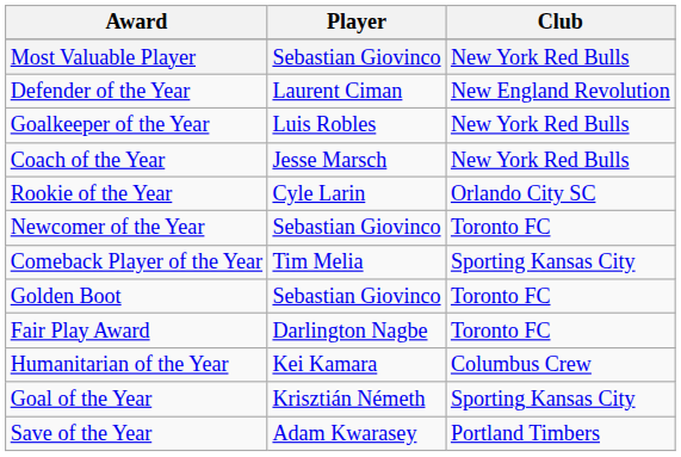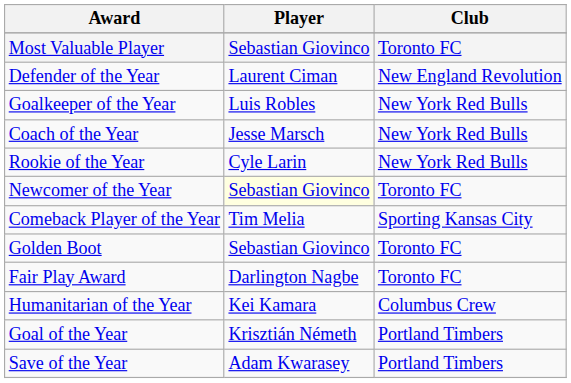 <table class="wikitable" style="font-size:100%">
 <tr>
 <th>Award</th>
 <th>Player</th>
 <th>Club</th>
 </tr>
 <tr>
 </tr>
 <tr style="background:#f4f4f4;">
 <td><a href='#'>Most Valuable Player</a></td>
 <td> <a href='#'>Sebastian Giovinco</a></td>
-<td><a href='#'>New York Red Bulls</a></td>
+<td><a href='#'>Toronto FC</a></td>
 </tr>
 <tr>
 <td><a href='#'>Defender of the Year</a></td>
 <td> <a href='#'>Laurent Ciman</a></td>
 <td><a href='#'>New England Revolution</a></td>
 </tr>
 <tr>
 <td><a href='#'>Goalkeeper of the Year</a></td>
 <td> <a href='#'>Luis Robles</a></td>
 <td><a href='#'>New York Red Bulls</a></td>
 </tr>
 <tr>
 <td><a href='#'>Coach of the Year</a></td>
 <td> <a href='#'>Jesse Marsch</a></td>
 <td><a href='#'>New York Red Bulls</a></td>
 </tr>
 <tr>
 <td><a href='#'>Rookie of the Year</a></td>
 <td> <a href='#'>Cyle Larin</a></td>
-<td><a href='#'>Orlando City SC</a></td>
+<td><a href='#'>New York Red Bulls</a></td>
 </tr>
 <tr>
 <td><a href='#'>Newcomer of the Year</a></td>
-<td> <a href='#'>Sebastian Giovinco</a></td>
+<td style="background: lightyellow;"> <a href='#'>Sebastian Giovinco</a></td>
 <td><a href='#'>Toronto FC</a></td>
 </tr>
 <tr>
 <td><a href='#'>Comeback Player of the Year</a></td>
 <td> <a href='#'>Tim Melia</a></td>
 <td><a href='#'>Sporting Kansas City</a></td>
 </tr>
 <tr>
 <td><a href='#'>Golden Boot</a></td>
 <td> <a href='#'>Sebastian Giovinco</a></td>
 <td><a href='#'>Toronto FC</a></td>
 </tr>
 <tr>
 <td><a href='#'>Fair Play Award</a></td>
 <td> <a href='#'>Darlington Nagbe</a></td>
 <td><a href='#'>Toronto FC</a></td>
 </tr>
 <tr>
 <td><a href='#'>Humanitarian of the Year</a></td>
 <td> <a href='#'>Kei Kamara</a></td>
 <td><a href='#'>Columbus Crew</a></td>
 </tr>
 <tr>
 <td><a href='#'>Goal of the Year</a></td>
 <td> <a href='#'>Krisztián Németh</a></td>
-<td><a href='#'>Sporting Kansas City</a></td>
+<td><a href='#'>Portland Timbers</a></td>
 </tr>
 <tr>
 <td><a href='#'>Save of the Year</a></td>
 <td> <a href='#'>Adam Kwarasey</a></td>
 <td><a href='#'>Portland Timbers</a></td>
 </tr>
 </table>
